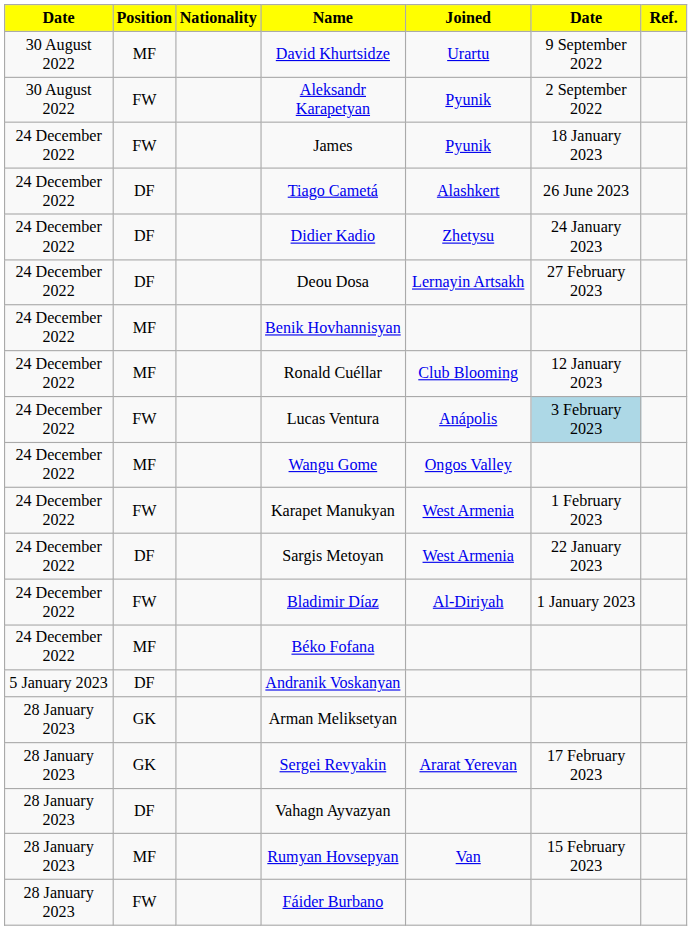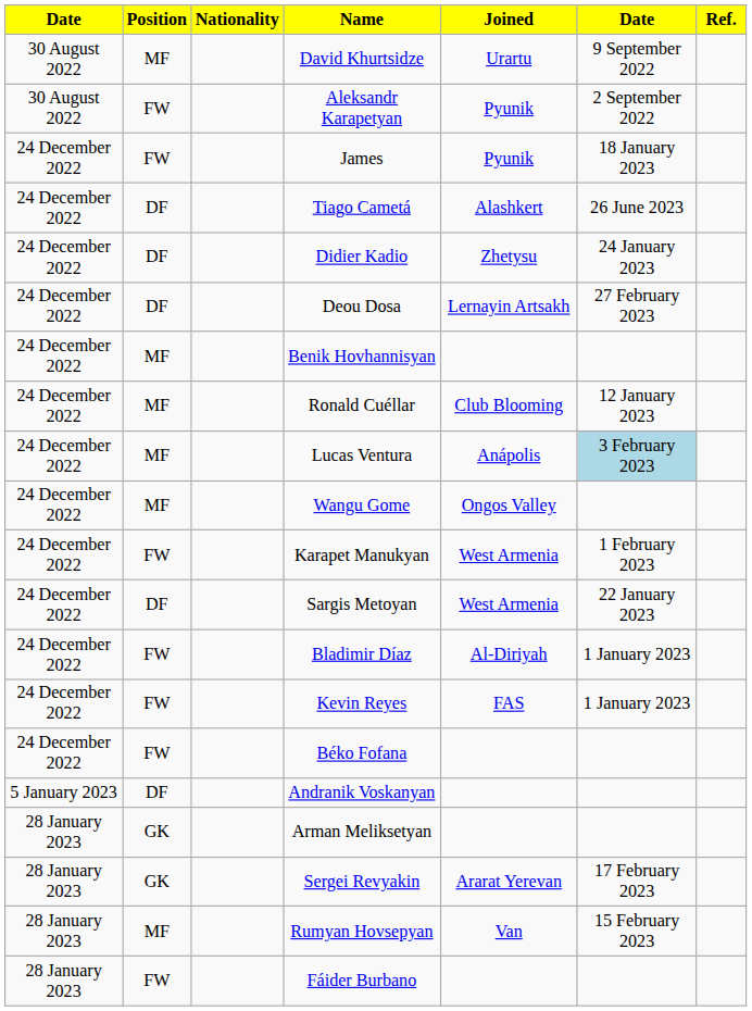 <table class="wikitable"  style="text-align:center; font-size:90%; ">
 <tr>
 <th style="background:yellow; color:#000000; width:150px;">Date</th>
 <th style="background:yellow; color:#000000; width:50px;">Position</th>
 <th style="background:yellow; color:#000000; width:50px;">Nationality</th>
 <th style="background:yellow; color:#000000; width:200px;">Name</th>
 <th style="background:yellow; color:#000000; width:200px;">Joined</th>
 <th style="background:yellow; color:#000000; width:150px;">Date</th>
 <th style="background:yellow; color:#000000; width:50px;">Ref.</th>
 </tr>
 <tr>
 <td>30 August 2022</td>
 <td>MF</td>
 <td></td>
 <td><a href='#'>David Khurtsidze</a></td>
 <td><a href='#'>Urartu</a></td>
 <td>9 September 2022</td>
 <td></td>
 </tr>
 <tr>
 <td>30 August 2022</td>
 <td>FW</td>
 <td></td>
 <td><a href='#'>Aleksandr Karapetyan</a></td>
 <td><a href='#'>Pyunik</a></td>
 <td>2 September 2022</td>
 <td></td>
 </tr>
 <tr>
 <td>24 December 2022</td>
 <td>FW</td>
 <td></td>
 <td>James</td>
 <td><a href='#'>Pyunik</a></td>
 <td>18 January 2023</td>
 <td></td>
 </tr>
 <tr>
 <td>24 December 2022</td>
 <td>DF</td>
 <td></td>
 <td><a href='#'>Tiago Cametá</a></td>
 <td><a href='#'>Alashkert</a></td>
 <td>26 June 2023</td>
 <td></td>
 </tr>
 <tr>
 <td>24 December 2022</td>
 <td>DF</td>
 <td></td>
 <td><a href='#'>Didier Kadio</a></td>
 <td><a href='#'>Zhetysu</a></td>
 <td>24 January 2023</td>
 <td></td>
 </tr>
 <tr>
 <td>24 December 2022</td>
 <td>DF</td>
 <td></td>
 <td>Deou Dosa</td>
 <td><a href='#'>Lernayin Artsakh</a></td>
 <td>27 February 2023</td>
 <td></td>
 </tr>
 <tr>
 <td>24 December 2022</td>
 <td>MF</td>
 <td></td>
 <td><a href='#'>Benik Hovhannisyan</a></td>
 <td></td>
 <td></td>
 <td></td>
 </tr>
 <tr>
 <td>24 December 2022</td>
 <td>MF</td>
 <td></td>
 <td>Ronald Cuéllar</td>
 <td><a href='#'>Club Blooming</a></td>
 <td>12 January 2023</td>
 <td></td>
 </tr>
 <tr>
 <td>24 December 2022</td>
-<td>FW</td>
+<td>MF</td>
 <td></td>
 <td>Lucas Ventura</td>
 <td><a href='#'>Anápolis</a></td>
 <td style="background: lightblue;">3 February 2023</td>
 <td></td>
 </tr>
 <tr>
 <td>24 December 2022</td>
 <td>MF</td>
 <td></td>
 <td><a href='#'>Wangu Gome</a></td>
 <td><a href='#'>Ongos Valley</a></td>
 <td></td>
 <td></td>
 </tr>
 <tr>
 <td>24 December 2022</td>
 <td>FW</td>
 <td></td>
 <td>Karapet Manukyan</td>
 <td><a href='#'>West Armenia</a></td>
 <td>1 February 2023</td>
 <td></td>
 </tr>
 <tr>
 <td>24 December 2022</td>
 <td>DF</td>
 <td></td>
 <td>Sargis Metoyan</td>
 <td><a href='#'>West Armenia</a></td>
 <td>22 January 2023</td>
 <td></td>
 </tr>
 <tr>
 <td>24 December 2022</td>
 <td>FW</td>
 <td></td>
 <td><a href='#'>Bladimir Díaz</a></td>
 <td><a href='#'>Al-Diriyah</a></td>
 <td>1 January 2023</td>
 <td></td>
 </tr>
 <tr>
 <td>24 December 2022</td>
-<td>MF</td>
+<td>FW</td>
+<td></td>
+<td><a href='#'>Kevin Reyes</a></td>
+<td><a href='#'>FAS</a></td>
+<td>1 January 2023</td>
+<td></td>
+</tr>
+<tr>
+<td>24 December 2022</td>
+<td>FW</td>
 <td></td>
 <td><a href='#'>Béko Fofana</a></td>
 <td></td>
 <td></td>
 <td></td>
 </tr>
 <tr>
 <td>5 January 2023</td>
 <td>DF</td>
 <td></td>
 <td><a href='#'>Andranik Voskanyan</a></td>
 <td></td>
 <td></td>
 <td></td>
 </tr>
 <tr>
 <td>28 January 2023</td>
 <td>GK</td>
 <td></td>
 <td>Arman Meliksetyan</td>
 <td></td>
 <td></td>
 <td></td>
 </tr>
 <tr>
 <td>28 January 2023</td>
 <td>GK</td>
 <td></td>
 <td><a href='#'>Sergei Revyakin</a></td>
 <td><a href='#'>Ararat Yerevan</a></td>
 <td>17 February 2023</td>
 <td></td>
 </tr>
 <tr>
 <td>28 January 2023</td>
-<td>DF</td>
-<td></td>
-<td>Vahagn Ayvazyan</td>
-<td></td>
-<td></td>
-<td></td>
-</tr>
-<tr>
-<td>28 January 2023</td>
 <td>MF</td>
 <td></td>
 <td><a href='#'>Rumyan Hovsepyan</a></td>
 <td><a href='#'>Van</a></td>
 <td>15 February 2023</td>
 <td></td>
 </tr>
 <tr>
 <td>28 January 2023</td>
 <td>FW</td>
 <td></td>
 <td><a href='#'>Fáider Burbano</a></td>
 <td></td>
 <td></td>
 <td></td>
 </tr>
 </table>
